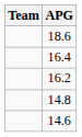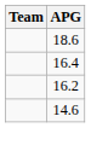 <table class=wikitable>
 <tr>
 <th>Team</th>
 <th>APG</th>
 </tr>
 <tr>
 <td></td>
 <td align=center>18.6</td>
 </tr>
 <tr>
 <td></td>
 <td align=center>16.4</td>
 </tr>
 <tr>
 <td></td>
 <td align=center>16.2</td>
 </tr>
 <tr>
 <td></td>
-<td align=center>14.8</td>
-</tr>
-<tr>
-<td></td>
 <td align=center>14.6</td>
 </tr>
 </table>
